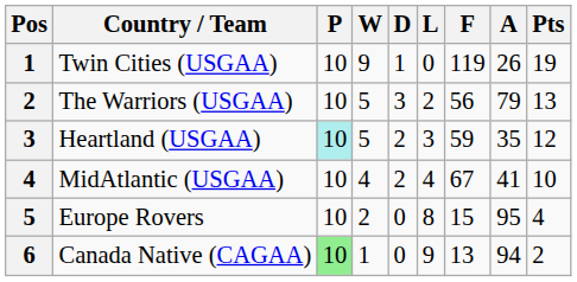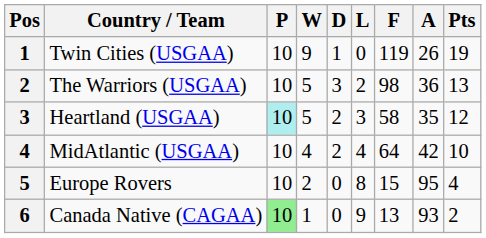 <table class="wikitable" style="text-align:left">
 <tr>
 <th width=15>Pos</th>
 <th>Country / Team</th>
 <th>P</th>
 <th>W</th>
 <th>D</th>
 <th>L</th>
 <th>F</th>
 <th>A</th>
 <th>Pts</th>
 </tr>
 <tr>
 <th>1</th>
 <td> Twin Cities (<a href='#'>USGAA</a>)</td>
 <td>10</td>
 <td>9</td>
 <td>1</td>
 <td>0</td>
 <td>119</td>
 <td>26</td>
 <td>19</td>
 </tr>
 <tr>
 <th>2</th>
 <td> The Warriors (<a href='#'>USGAA</a>)</td>
 <td>10</td>
 <td>5</td>
 <td>3</td>
 <td>2</td>
-<td>56</td>
-<td>79</td>
+<td>98</td>
+<td>36</td>
 <td>13</td>
 </tr>
 <tr>
 <th>3</th>
 <td> Heartland (<a href='#'>USGAA</a>)</td>
 <td style="background: paleturquoise;">10</td>
 <td>5</td>
 <td>2</td>
 <td>3</td>
-<td>59</td>
+<td>58</td>
 <td>35</td>
 <td>12</td>
 </tr>
 <tr>
 <th>4</th>
 <td> MidAtlantic (<a href='#'>USGAA</a>)</td>
 <td>10</td>
 <td>4</td>
 <td>2</td>
 <td>4</td>
-<td>67</td>
-<td>41</td>
+<td>64</td>
+<td>42</td>
 <td>10</td>
 </tr>
 <tr>
 <th>5</th>
 <td> Europe Rovers</td>
 <td>10</td>
 <td>2</td>
 <td>0</td>
 <td>8</td>
 <td>15</td>
 <td>95</td>
 <td>4</td>
 </tr>
 <tr>
 <th>6</th>
 <td> Canada Native (<a href='#'>CAGAA</a>)</td>
 <td style="background: lightgreen;">10</td>
 <td>1</td>
 <td>0</td>
 <td>9</td>
 <td>13</td>
-<td>94</td>
+<td>93</td>
 <td>2</td>
 </tr>
 </table>
